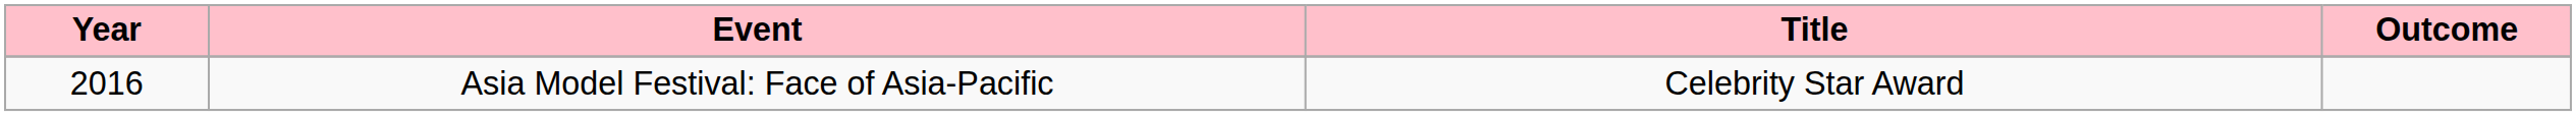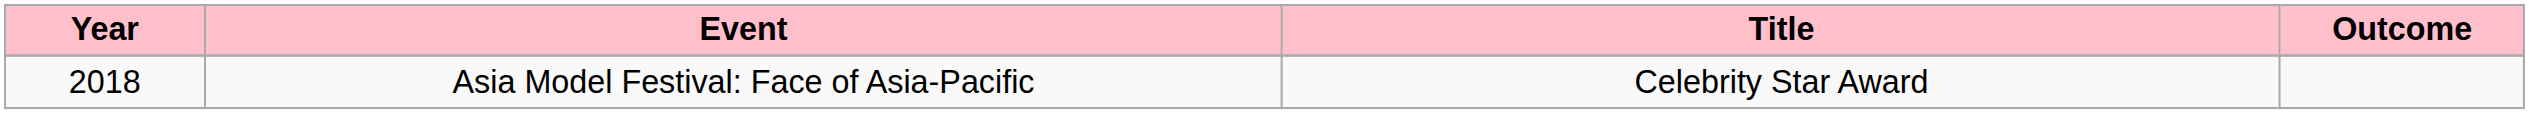 <table class="wikitable">
 <tr style="background:pink; color:black" align="center">
 <td style="width:5%"><strong>Year</strong></td>
 <td style="width:27%"><strong>Event</strong></td>
 <td style="width:25%"><strong>Title</strong></td>
 <td style="width: 6%"><strong>Outcome</strong></td>
 </tr>
 <tr>
 </tr>
 <tr align=center>
-<td>2016</td>
+<td>2018</td>
 <td>Asia Model Festival: Face of Asia-Pacific</td>
 <td>Celebrity Star Award</td>
 <td></td>
 </tr>
 <tr>
 </tr>
 </table>
